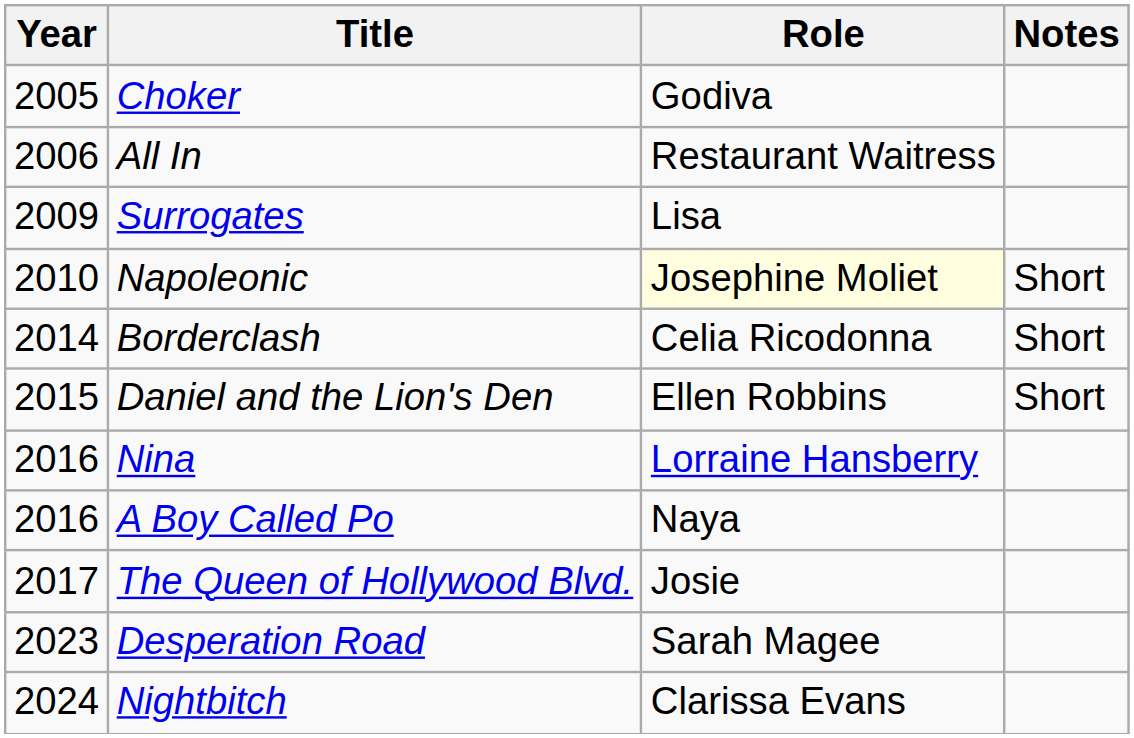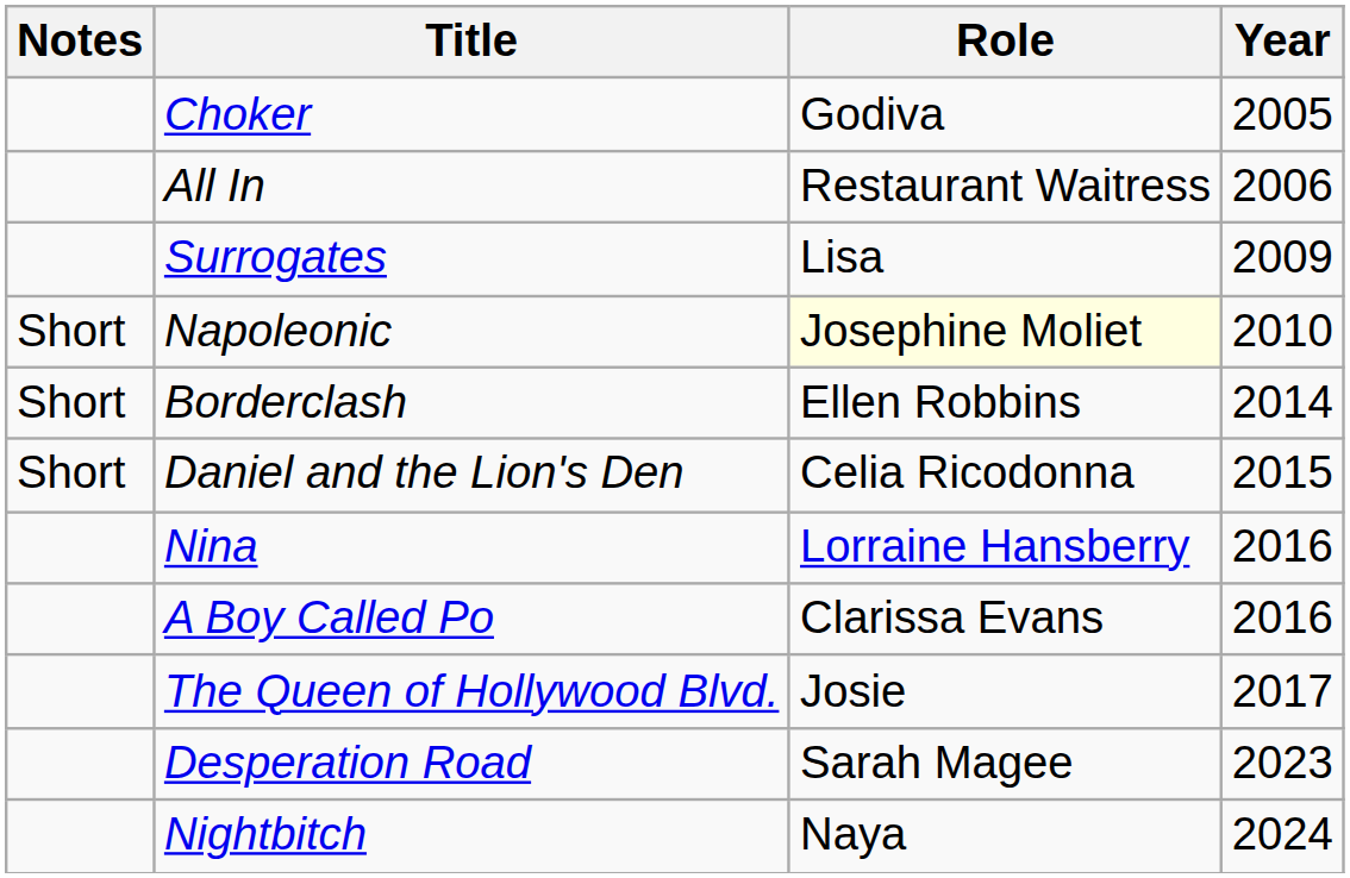 <table class="wikitable sortable">
 <tr>
-<th>Year</th>
+<th class="unsortable">Notes</th>
 <th>Title</th>
 <th>Role</th>
-<th class="unsortable">Notes</th>
+<th>Year</th>
 </tr>
 <tr>
-<td>2005</td>
+<td></td>
 <td><em><a href='#'>Choker</a></em></td>
 <td>Godiva</td>
-<td></td>
+<td>2005</td>
 </tr>
 <tr>
-<td>2006</td>
+<td></td>
 <td><em>All In</em></td>
 <td>Restaurant Waitress</td>
-<td></td>
+<td>2006</td>
 </tr>
 <tr>
-<td>2009</td>
+<td></td>
 <td><em><a href='#'>Surrogates</a></em></td>
 <td>Lisa</td>
-<td></td>
+<td>2009</td>
 </tr>
 <tr>
-<td>2010</td>
+<td>Short</td>
 <td><em>Napoleonic</em></td>
 <td style="background: lightyellow;">Josephine Moliet</td>
-<td>Short</td>
+<td>2010</td>
 </tr>
 <tr>
+<td>Short</td>
+<td><em>Borderclash</em></td>
+<td>Ellen Robbins</td>
 <td>2014</td>
-<td><em>Borderclash</em></td>
-<td>Celia Ricodonna</td>
-<td>Short</td>
 </tr>
 <tr>
+<td>Short</td>
+<td><em>Daniel and the Lion's Den</em></td>
+<td>Celia Ricodonna</td>
 <td>2015</td>
-<td><em>Daniel and the Lion's Den</em></td>
-<td>Ellen Robbins</td>
-<td>Short</td>
 </tr>
 <tr>
-<td>2016</td>
+<td></td>
 <td><em><a href='#'>Nina</a></em></td>
 <td><a href='#'>Lorraine Hansberry</a></td>
-<td></td>
+<td>2016</td>
 </tr>
 <tr>
+<td></td>
+<td><em><a href='#'>A Boy Called Po</a></em></td>
+<td>Clarissa Evans</td>
 <td>2016</td>
-<td><em><a href='#'>A Boy Called Po</a></em></td>
-<td>Naya</td>
-<td></td>
 </tr>
 <tr>
-<td>2017</td>
+<td></td>
 <td><em><a href='#'>The Queen of Hollywood Blvd.</a></em></td>
 <td>Josie</td>
-<td></td>
+<td>2017</td>
 </tr>
 <tr>
-<td>2023</td>
+<td></td>
 <td><em><a href='#'>Desperation Road</a></em></td>
 <td>Sarah Magee</td>
-<td></td>
+<td>2023</td>
 </tr>
 <tr>
+<td></td>
+<td><em><a href='#'>Nightbitch</a></em></td>
+<td>Naya</td>
 <td>2024</td>
-<td><em><a href='#'>Nightbitch</a></em></td>
-<td>Clarissa Evans</td>
-<td></td>
 </tr>
 </table>
